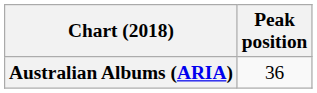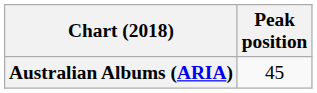 <table class="wikitable plainrowheaders" style="text-align:center">
 <tr>
 <th scope="col">Chart (2018)</th>
 <th scope="col">Peak<br> position</th>
 </tr>
 <tr>
 <th scope="row">Australian Albums (<a href='#'>ARIA</a>)</th>
-<td>36</td>
+<td>45</td>
 </tr>
 </table>
